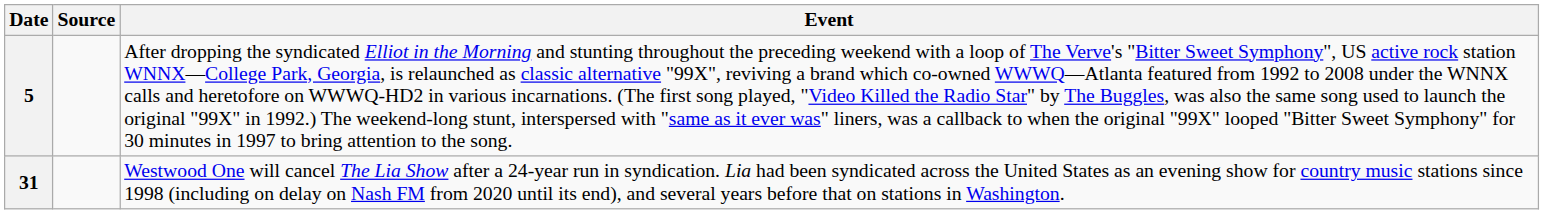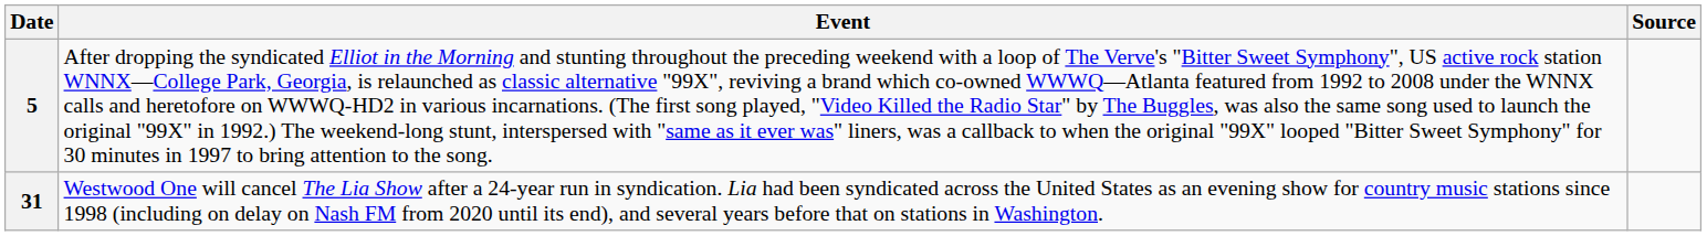 <table class="wikitable">
 <tr>
 <th>Date</th>
+<th>Event</th>
 <th>Source</th>
-<th>Event</th>
 </tr>
 <tr>
 <th>5</th>
+<td>After dropping the syndicated <em><a href='#'>Elliot in the Morning</a></em> and stunting throughout the preceding weekend with a loop of <a href='#'>The Verve</a>'s "<a href='#'>Bitter Sweet Symphony</a>", US <a href='#'>active rock</a> station <a href='#'>WNNX</a>—<a href='#'>College Park, Georgia</a>, is relaunched as <a href='#'>classic alternative</a> "99X", reviving a brand which co-owned <a href='#'>WWWQ</a>—Atlanta featured from 1992 to 2008 under the WNNX calls and heretofore on WWWQ-HD2 in various incarnations. (The first song played, "<a href='#'>Video Killed the Radio Star</a>" by <a href='#'>The Buggles</a>, was also the same song used to launch the original "99X" in 1992.) The weekend-long stunt, interspersed with "<a href='#'>same as it ever was</a>" liners, was a callback to when the original "99X" looped "Bitter Sweet Symphony" for 30 minutes in 1997 to bring attention to the song.</td>
 <td></td>
-<td>After dropping the syndicated <em><a href='#'>Elliot in the Morning</a></em> and stunting throughout the preceding weekend with a loop of <a href='#'>The Verve</a>'s "<a href='#'>Bitter Sweet Symphony</a>", US <a href='#'>active rock</a> station <a href='#'>WNNX</a>—<a href='#'>College Park, Georgia</a>, is relaunched as <a href='#'>classic alternative</a> "99X", reviving a brand which co-owned <a href='#'>WWWQ</a>—Atlanta featured from 1992 to 2008 under the WNNX calls and heretofore on WWWQ-HD2 in various incarnations. (The first song played, "<a href='#'>Video Killed the Radio Star</a>" by <a href='#'>The Buggles</a>, was also the same song used to launch the original "99X" in 1992.) The weekend-long stunt, interspersed with "<a href='#'>same as it ever was</a>" liners, was a callback to when the original "99X" looped "Bitter Sweet Symphony" for 30 minutes in 1997 to bring attention to the song.</td>
 </tr>
 <tr>
 <th>31</th>
+<td><a href='#'>Westwood One</a> will cancel <em><a href='#'>The Lia Show</a></em> after a 24-year run in syndication. <em>Lia</em> had been syndicated across the United States as an evening show for <a href='#'>country music</a> stations since 1998 (including on delay on <a href='#'>Nash FM</a> from 2020 until its end), and several  years before that on stations in <a href='#'>Washington</a>.</td>
 <td></td>
-<td><a href='#'>Westwood One</a> will cancel <em><a href='#'>The Lia Show</a></em> after a 24-year run in syndication. <em>Lia</em> had been syndicated across the United States as an evening show for <a href='#'>country music</a> stations since 1998 (including on delay on <a href='#'>Nash FM</a> from 2020 until its end), and several  years before that on stations in <a href='#'>Washington</a>.</td>
 </tr>
 </table>
